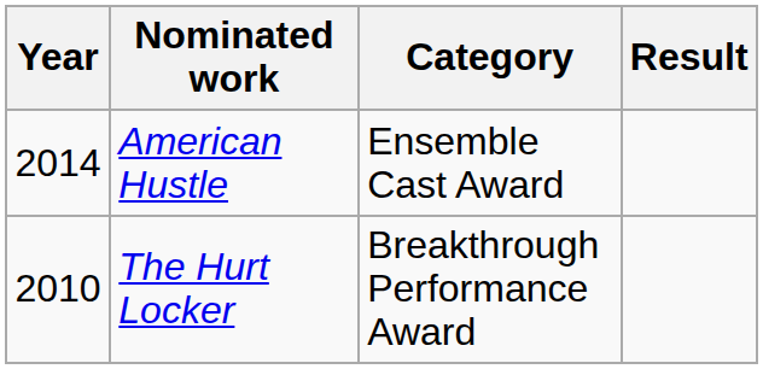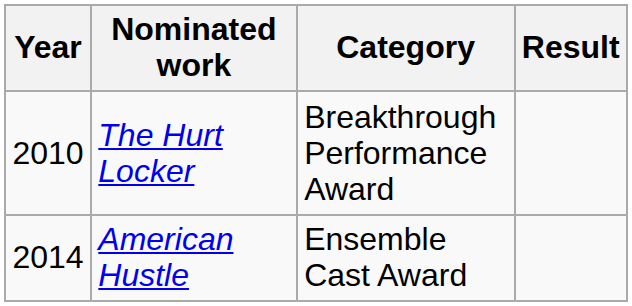 <table class="wikitable sortable" width="50%">
 <tr>
 <th width="1%">Year</th>
 <th width="45%">Nominated work</th>
 <th width="40%">Category</th>
 <th width="14%">Result</th>
 </tr>
 <tr>
+<td>2010</td>
+<td><em><a href='#'>The Hurt Locker</a></em></td>
+<td>Breakthrough Performance Award</td>
+<td></td>
+</tr>
+<tr>
 <td>2014</td>
 <td><em><a href='#'>American Hustle</a></em></td>
 <td>Ensemble Cast Award</td>
 <td></td>
 </tr>
-<tr>
-<td>2010</td>
-<td><em><a href='#'>The Hurt Locker</a></em></td>
-<td>Breakthrough Performance Award</td>
-<td></td>
-</tr>
 </table>
